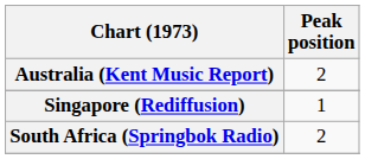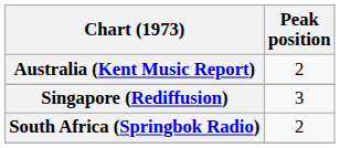 <table class="wikitable sortable plainrowheaders" style="text-align:center">
 <tr>
 <th scope="col">Chart (1973)</th>
 <th scope="col">Peak<br>position</th>
 </tr>
 <tr>
 <th scope="row">Australia (<a href='#'>Kent Music Report</a>)</th>
 <td>2</td>
 </tr>
 <tr>
 </tr>
 <tr>
 </tr>
 <tr>
 </tr>
 <tr>
 </tr>
 <tr>
 <th scope="row">Singapore (<a href='#'>Rediffusion</a>)</th>
-<td>1</td>
+<td>3</td>
 </tr>
 <tr>
 <th scope="row">South Africa (<a href='#'>Springbok Radio</a>)</th>
 <td>2</td>
 </tr>
 <tr>
 </tr>
 <tr>
 </tr>
 <tr>
 </tr>
 <tr>
 </tr>
 <tr>
 </tr>
 </table>
